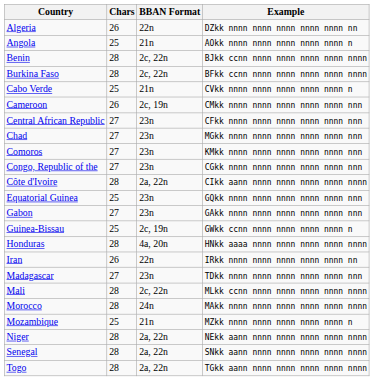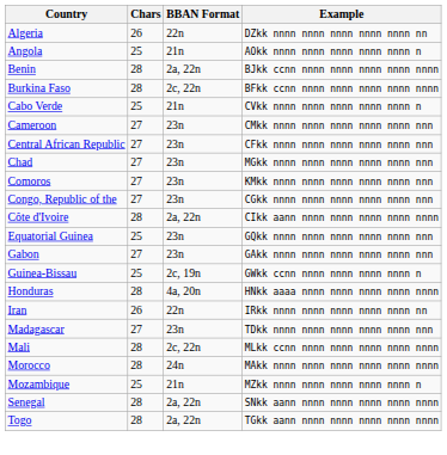 <table class="wikitable sortable">
 <tr>
 <th scope="col">Country</th>
 <th scope="col">Chars</th>
 <th scope="col">BBAN Format</th>
 <th scope="col">Example</th>
 </tr>
 <tr>
 <td scope="row"><a href='#'>Algeria</a></td>
 <td>26</td>
 <td>22n</td>
 <td><code>DZkk nnnn nnnn nnnn nnnn nnnn nn</code></td>
 </tr>
 <tr>
 <td scope="row"><a href='#'>Angola</a></td>
 <td>25</td>
 <td>21n</td>
 <td><code>AOkk nnnn nnnn nnnn nnnn nnnn n</code></td>
 </tr>
 <tr>
 <td scope="row"><a href='#'>Benin</a></td>
 <td>28</td>
-<td>2c, 22n</td>
+<td>2a, 22n</td>
 <td><code>BJkk ccnn nnnn nnnn nnnn nnnn nnnn</code></td>
 </tr>
 <tr>
 <td scope="row"><a href='#'>Burkina Faso</a></td>
 <td>28</td>
 <td>2c, 22n</td>
 <td><code>BFkk ccnn nnnn nnnn nnnn nnnn nnnn</code></td>
 </tr>
 <tr>
 <td scope="row"><a href='#'>Cabo Verde</a></td>
 <td>25</td>
 <td>21n</td>
 <td><code>CVkk nnnn nnnn nnnn nnnn nnnn n</code></td>
 </tr>
 <tr>
 <td scope="row"><a href='#'>Cameroon</a></td>
-<td>26</td>
-<td>2c, 19n</td>
+<td>27</td>
+<td>23n</td>
 <td><code>CMkk nnnn nnnn nnnn nnnn nnnn nnn</code></td>
 </tr>
 <tr>
 <td scope="row"><a href='#'>Central African Republic</a></td>
 <td>27</td>
 <td>23n</td>
 <td><code>CFkk nnnn nnnn nnnn nnnn nnnn nnn</code></td>
 </tr>
 <tr>
 <td scope="row"><a href='#'>Chad</a></td>
 <td>27</td>
 <td>23n</td>
 <td><code>MGkk nnnn nnnn nnnn nnnn nnnn nnn</code></td>
 </tr>
 <tr>
 <td scope="row"><a href='#'>Comoros</a></td>
 <td>27</td>
 <td>23n</td>
 <td><code>KMkk nnnn nnnn nnnn nnnn nnnn nnn</code></td>
 </tr>
 <tr>
 <td scope="row"><a href='#'>Congo, Republic of the</a></td>
 <td>27</td>
 <td>23n</td>
 <td><code>CGkk nnnn nnnn nnnn nnnn nnnn nnn</code></td>
 </tr>
 <tr>
 <td scope="row"><a href='#'>Côte d'Ivoire</a></td>
 <td>28</td>
 <td>2a, 22n</td>
 <td><code>CIkk aann nnnn nnnn nnnn nnnn nnnn</code></td>
 </tr>
 <tr>
 <td scope="row"><a href='#'>Equatorial Guinea</a></td>
 <td>25</td>
 <td>23n</td>
 <td><code>GQkk nnnn nnnn nnnn nnnn nnnn nnn</code></td>
 </tr>
 <tr>
 <td scope="row"><a href='#'>Gabon</a></td>
 <td>27</td>
 <td>23n</td>
 <td><code>GAkk nnnn nnnn nnnn nnnn nnnn nnn</code></td>
 </tr>
 <tr>
 <td scope="row"><a href='#'>Guinea-Bissau</a></td>
 <td>25</td>
 <td>2c, 19n</td>
 <td><code>GWkk ccnn nnnn nnnn nnnn nnnn n</code></td>
 </tr>
 <tr>
 <td scope="row"><a href='#'>Honduras</a></td>
 <td>28</td>
 <td>4a, 20n</td>
 <td><code>HNkk aaaa nnnn nnnn nnnn nnnn nnnn</code></td>
 </tr>
 <tr>
 <td scope="row"><a href='#'>Iran</a></td>
 <td>26</td>
 <td>22n</td>
 <td><code>IRkk nnnn nnnn nnnn nnnn nnnn nn</code></td>
 </tr>
 <tr>
 <td scope="row"><a href='#'>Madagascar</a></td>
 <td>27</td>
 <td>23n</td>
 <td><code>TDkk nnnn nnnn nnnn nnnn nnnn nnn</code></td>
 </tr>
 <tr>
 <td scope="row"><a href='#'>Mali</a></td>
 <td>28</td>
 <td>2c, 22n</td>
 <td><code>MLkk ccnn nnnn nnnn nnnn nnnn nnnn</code></td>
 </tr>
 <tr>
 <td scope="row"><a href='#'>Morocco</a></td>
 <td>28</td>
 <td>24n</td>
 <td><code>MAkk nnnn nnnn nnnn nnnn nnnn nnnn</code></td>
 </tr>
 <tr>
 <td scope="row"><a href='#'>Mozambique</a></td>
 <td>25</td>
 <td>21n</td>
 <td><code>MZkk nnnn nnnn nnnn nnnn nnnn n</code></td>
 </tr>
 <tr>
-<td scope="row"><a href='#'>Niger</a></td>
-<td>28</td>
-<td>2a, 22n</td>
-<td><code>NEkk aann nnnn nnnn nnnn nnnn nnnn</code></td>
-</tr>
-<tr>
 <td scope="row"><a href='#'>Senegal</a></td>
 <td>28</td>
 <td>2a, 22n</td>
 <td><code>SNkk aann nnnn nnnn nnnn nnnn nnnn</code></td>
 </tr>
 <tr>
 <td scope="row"><a href='#'>Togo</a></td>
 <td>28</td>
 <td>2a, 22n</td>
 <td><code>TGkk aann nnnn nnnn nnnn nnnn nnnn</code></td>
 </tr>
 </table>
